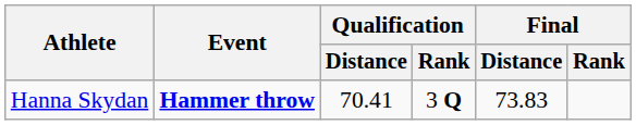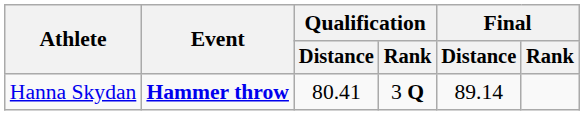 <table class="wikitable" style="font-size:90%">
 <tr>
 <th rowspan=2>Athlete</th>
 <th rowspan=2>Event</th>
 <th colspan=2>Qualification</th>
 <th colspan=2>Final</th>
 </tr>
 <tr style="font-size:95%">
 <th>Distance</th>
 <th>Rank</th>
 <th>Distance</th>
 <th>Rank</th>
 </tr>
 <tr align=center>
 <td align=left><a href='#'>Hanna Skydan</a></td>
 <td style="text-align:left;"><strong><a href='#'>Hammer throw</a></strong></td>
-<td>70.41</td>
+<td>80.41</td>
 <td>3 <strong>Q</strong></td>
-<td>73.83</td>
+<td>89.14</td>
 <td></td>
 </tr>
 </table>
